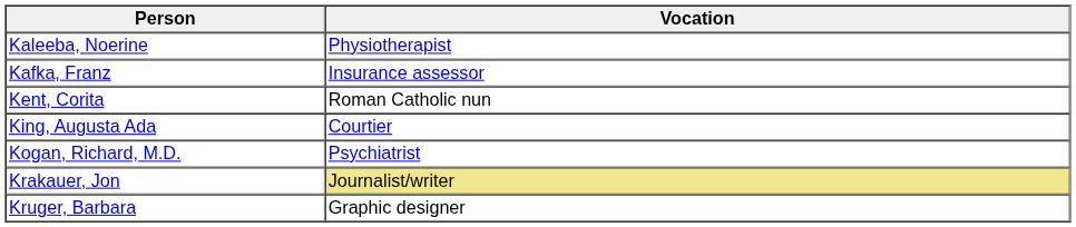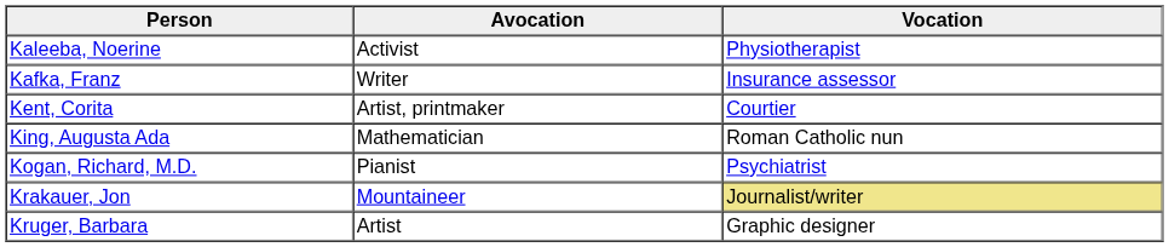 <table border=1 cellpadding=2 cellspacing=0 width=75%>
 <tr style="background:#efefef">
 <th width=30%>Person</th>
+<th>Avocation</th>
 <th>Vocation</th>
 </tr>
 <tr>
 <td><a href='#'>Kaleeba, Noerine</a></td>
+<td>Activist</td>
 <td><a href='#'>Physiotherapist</a></td>
 </tr>
 <tr>
 <td><a href='#'>Kafka, Franz</a></td>
+<td>Writer</td>
 <td><a href='#'>Insurance assessor</a></td>
 </tr>
 <tr>
 <td><a href='#'>Kent, Corita</a></td>
+<td>Artist, printmaker</td>
+<td><a href='#'>Courtier</a></td>
+</tr>
+<tr>
+<td><a href='#'>King, Augusta Ada</a></td>
+<td>Mathematician</td>
 <td>Roman Catholic nun</td>
 </tr>
 <tr>
-<td><a href='#'>King, Augusta Ada</a></td>
-<td><a href='#'>Courtier</a></td>
-</tr>
-<tr>
 <td><a href='#'>Kogan, Richard, M.D.</a></td>
+<td>Pianist</td>
 <td><a href='#'>Psychiatrist</a></td>
 </tr>
 <tr>
 <td><a href='#'>Krakauer, Jon</a></td>
+<td><a href='#'>Mountaineer</a></td>
 <td style="background: khaki;">Journalist/writer</td>
 </tr>
 <tr>
 <td><a href='#'>Kruger, Barbara</a></td>
+<td>Artist</td>
 <td>Graphic designer</td>
 </tr>
 </table>
